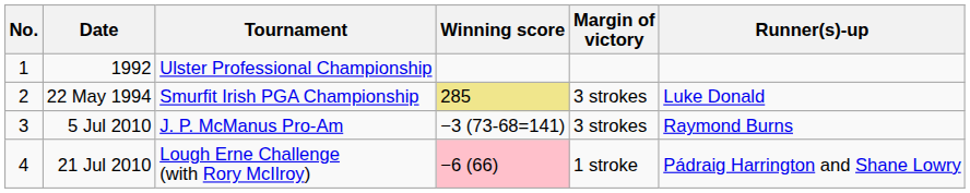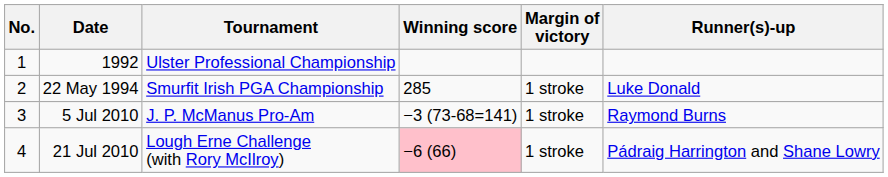 <table class="wikitable" style="font-size:95%;">
 <tr>
 <th>No.</th>
 <th>Date</th>
 <th>Tournament</th>
 <th>Winning score</th>
 <th>Margin of<br>victory</th>
 <th>Runner(s)-up</th>
 </tr>
 <tr>
 <td align=center>1</td>
 <td align=right>1992</td>
 <td><a href='#'>Ulster Professional Championship</a></td>
 <td></td>
 <td></td>
 <td></td>
 </tr>
 <tr>
 <td align=center>2</td>
 <td align=right>22 May 1994</td>
 <td><a href='#'>Smurfit Irish PGA Championship</a></td>
-<td style="background: khaki;">285</td>
-<td>3 strokes</td>
+<td>285</td>
+<td>1 stroke</td>
 <td> <a href='#'>Luke Donald</a></td>
 </tr>
 <tr>
 <td align=center>3</td>
 <td align=right>5 Jul 2010</td>
 <td><a href='#'>J. P. McManus Pro-Am</a></td>
 <td>−3 (73-68=141)</td>
-<td>3 strokes</td>
+<td>1 stroke</td>
 <td> <a href='#'>Raymond Burns</a></td>
 </tr>
 <tr>
 <td align=center>4</td>
 <td align=right>21 Jul 2010</td>
 <td><a href='#'>Lough Erne Challenge</a><br>(with  <a href='#'>Rory McIlroy</a>)</td>
 <td style="background: pink;">−6 (66)</td>
 <td>1 stroke</td>
 <td> <a href='#'>Pádraig Harrington</a> and  <a href='#'>Shane Lowry</a></td>
 </tr>
 </table>
